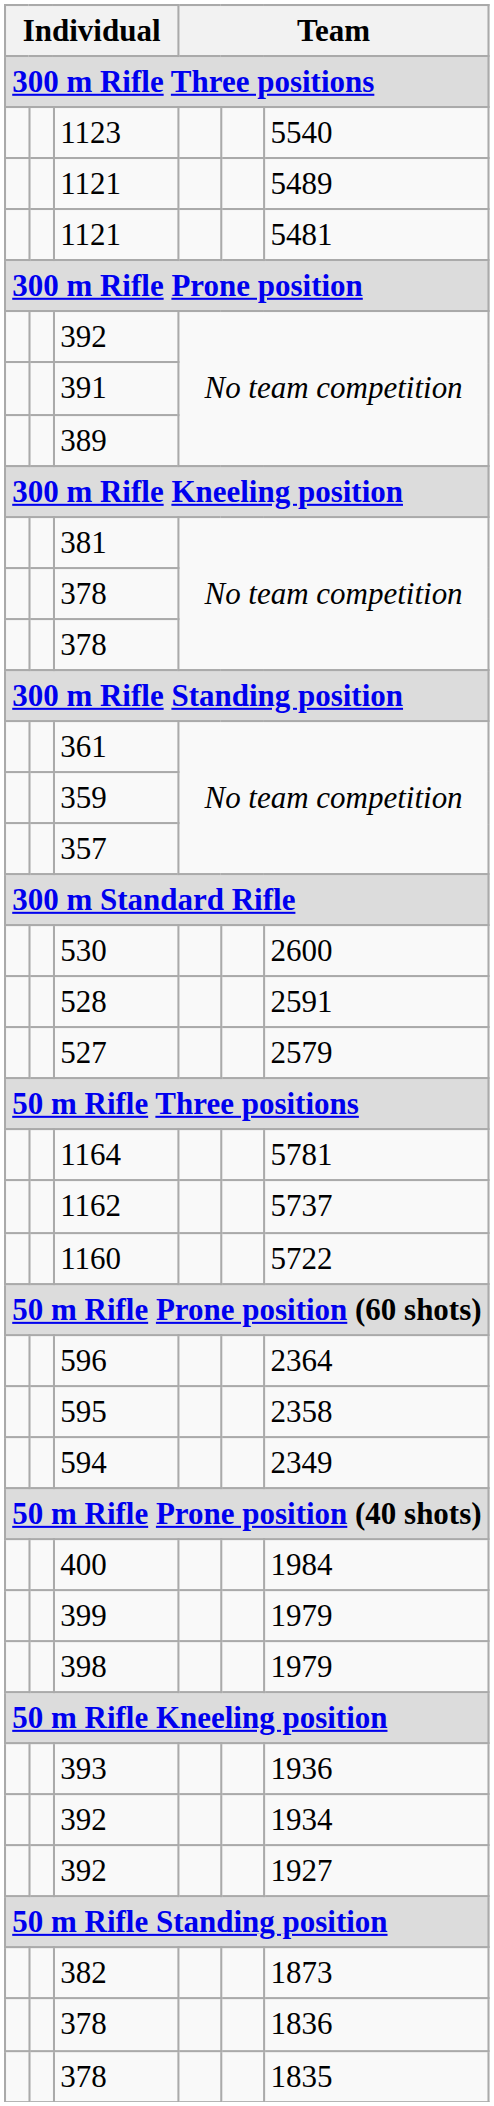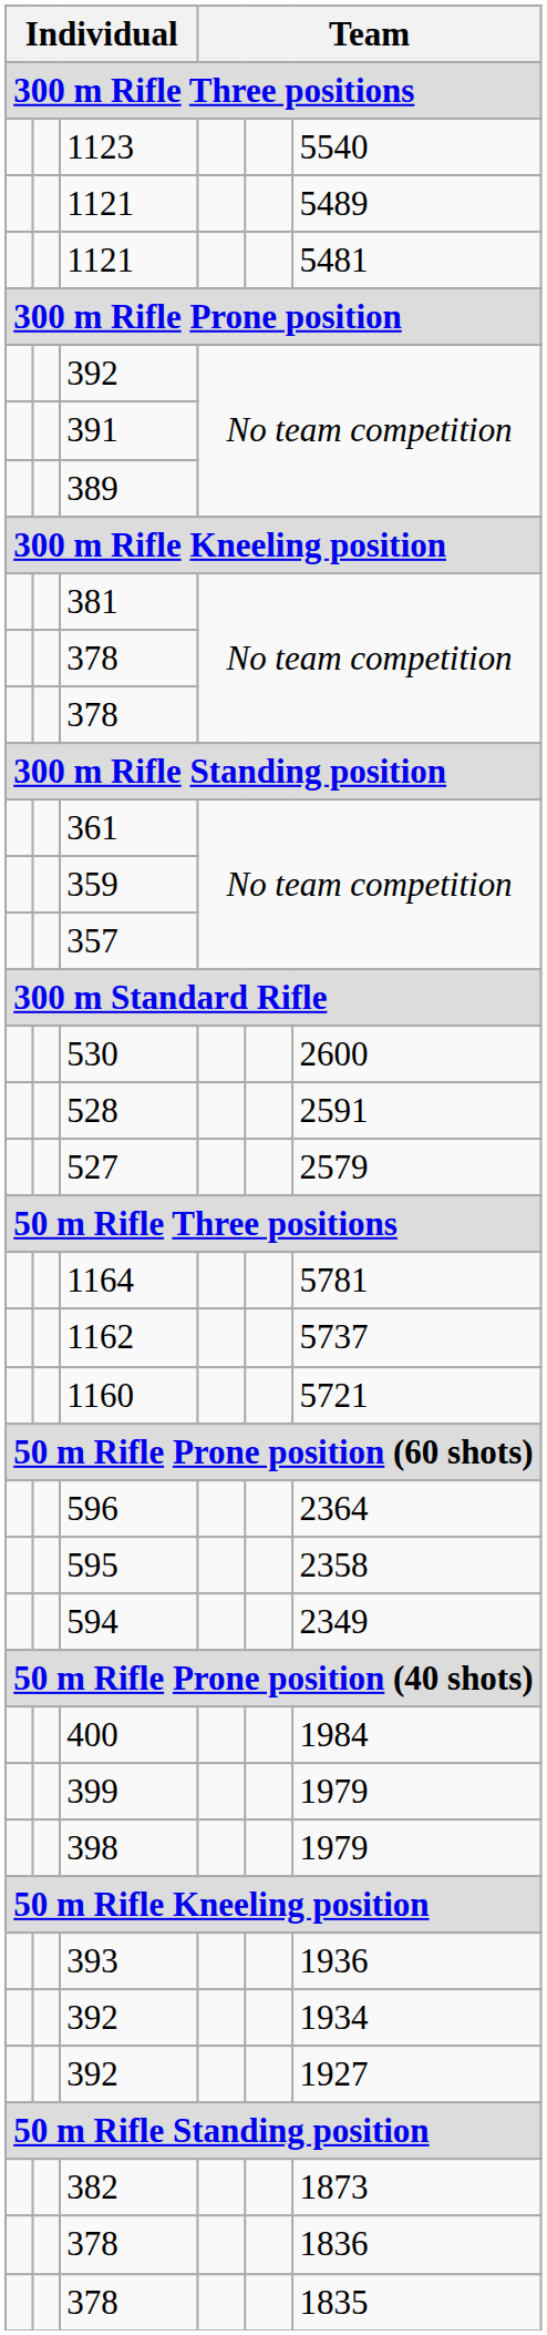 <table class="wikitable" style="font-size: 95%">
 <tr>
 <th colspan=3>Individual</th>
 <th colspan=3>Team</th>
 </tr>
 <tr>
 <td colspan=6 style="background:#dcdcdc"><strong><a href='#'>300 m Rifle</a> <a href='#'>Three positions</a></strong></td>
 </tr>
 <tr>
 <td></td>
 <td></td>
 <td>1123</td>
 <td></td>
 <td></td>
 <td>5540</td>
 </tr>
 <tr>
 <td></td>
 <td></td>
 <td>1121</td>
 <td></td>
 <td></td>
 <td>5489</td>
 </tr>
 <tr>
 <td></td>
 <td></td>
 <td>1121</td>
 <td></td>
 <td></td>
 <td>5481</td>
 </tr>
 <tr>
 <td colspan=6 style="background:#dcdcdc"><strong><a href='#'>300 m Rifle</a> <a href='#'>Prone position</a></strong></td>
 </tr>
 <tr>
 <td></td>
 <td></td>
 <td>392</td>
 <td colspan=3 rowspan=3 style="text-align: center"><em>No team competition</em></td>
 </tr>
 <tr>
 <td></td>
 <td></td>
 <td>391</td>
 </tr>
 <tr>
 <td></td>
 <td></td>
 <td>389</td>
 </tr>
 <tr>
 <td colspan=6 style="background:#dcdcdc"><strong><a href='#'>300 m Rifle</a> <a href='#'>Kneeling position</a></strong></td>
 </tr>
 <tr>
 <td></td>
 <td></td>
 <td>381</td>
 <td colspan=3 rowspan=3 style="text-align: center"><em>No team competition</em></td>
 </tr>
 <tr>
 <td></td>
 <td></td>
 <td>378</td>
 </tr>
 <tr>
 <td></td>
 <td></td>
 <td>378</td>
 </tr>
 <tr>
 <td colspan=6 style="background:#dcdcdc"><strong><a href='#'>300 m Rifle</a> <a href='#'>Standing position</a></strong></td>
 </tr>
 <tr>
 <td></td>
 <td></td>
 <td>361</td>
 <td colspan=3 rowspan=3 style="text-align: center"><em>No team competition</em></td>
 </tr>
 <tr>
 <td></td>
 <td></td>
 <td>359</td>
 </tr>
 <tr>
 <td></td>
 <td></td>
 <td>357</td>
 </tr>
 <tr>
 <td colspan=6 style="background:#dcdcdc"><strong><a href='#'>300 m Standard Rifle</a></strong></td>
 </tr>
 <tr>
 <td></td>
 <td></td>
 <td>530</td>
 <td></td>
 <td></td>
 <td>2600</td>
 </tr>
 <tr>
 <td></td>
 <td></td>
 <td>528</td>
 <td></td>
 <td></td>
 <td>2591</td>
 </tr>
 <tr>
 <td></td>
 <td></td>
 <td>527</td>
 <td></td>
 <td></td>
 <td>2579</td>
 </tr>
 <tr>
 <td colspan=6 style="background:#dcdcdc"><strong><a href='#'>50 m Rifle</a> <a href='#'>Three positions</a></strong></td>
 </tr>
 <tr>
 <td></td>
 <td></td>
 <td>1164</td>
 <td></td>
 <td></td>
 <td>5781</td>
 </tr>
 <tr>
 <td></td>
 <td></td>
 <td>1162</td>
 <td></td>
 <td></td>
 <td>5737</td>
 </tr>
 <tr>
 <td></td>
 <td></td>
 <td>1160</td>
 <td></td>
 <td></td>
-<td>5722</td>
+<td>5721</td>
 </tr>
 <tr>
 <td colspan=6 style="background:#dcdcdc"><strong><a href='#'>50 m Rifle</a> <a href='#'>Prone position</a> (60 shots)</strong></td>
 </tr>
 <tr>
 <td></td>
 <td></td>
 <td>596</td>
 <td></td>
 <td></td>
 <td>2364</td>
 </tr>
 <tr>
 <td></td>
 <td></td>
 <td>595</td>
 <td></td>
 <td></td>
 <td>2358</td>
 </tr>
 <tr>
 <td></td>
 <td></td>
 <td>594</td>
 <td></td>
 <td></td>
 <td>2349</td>
 </tr>
 <tr>
 <td colspan=6 style="background:#dcdcdc"><strong><a href='#'>50 m Rifle</a> <a href='#'>Prone position</a> (40 shots)</strong></td>
 </tr>
 <tr>
 <td></td>
 <td></td>
 <td>400</td>
 <td></td>
 <td></td>
 <td>1984</td>
 </tr>
 <tr>
 <td></td>
 <td></td>
 <td>399</td>
 <td></td>
 <td></td>
 <td>1979</td>
 </tr>
 <tr>
 <td></td>
 <td></td>
 <td>398</td>
 <td></td>
 <td></td>
 <td>1979</td>
 </tr>
 <tr>
 <td colspan=6 style="background:#dcdcdc"><strong><a href='#'>50 m Rifle Kneeling position</a></strong></td>
 </tr>
 <tr>
 <td></td>
 <td></td>
 <td>393</td>
 <td></td>
 <td></td>
 <td>1936</td>
 </tr>
 <tr>
 <td></td>
 <td></td>
 <td>392</td>
 <td></td>
 <td></td>
 <td>1934</td>
 </tr>
 <tr>
 <td></td>
 <td></td>
 <td>392</td>
 <td></td>
 <td></td>
 <td>1927</td>
 </tr>
 <tr>
 <td colspan=6 style="background:#dcdcdc"><strong><a href='#'>50 m Rifle Standing position</a></strong></td>
 </tr>
 <tr>
 <td></td>
 <td></td>
 <td>382</td>
 <td></td>
 <td></td>
 <td>1873</td>
 </tr>
 <tr>
 <td></td>
 <td></td>
 <td>378</td>
 <td></td>
 <td></td>
 <td>1836</td>
 </tr>
 <tr>
 <td></td>
 <td></td>
 <td>378</td>
 <td></td>
 <td></td>
 <td>1835</td>
 </tr>
 </table>
